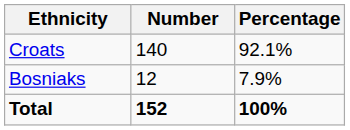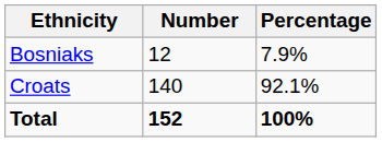 <table class="wikitable">
 <tr>
 <th width="100px">Ethnicity</th>
 <th width="80px">Number</th>
 <th width="80px">Percentage</th>
 </tr>
 <tr>
+<td><a href='#'>Bosniaks</a></td>
+<td>12</td>
+<td>7.9%</td>
+</tr>
+<tr>
 <td><a href='#'>Croats</a></td>
 <td>140</td>
 <td>92.1%</td>
-</tr>
-<tr>
-<td><a href='#'>Bosniaks</a></td>
-<td>12</td>
-<td>7.9%</td>
 </tr>
 <tr>
 <td><strong>Total</strong></td>
 <td><strong>152</strong></td>
 <td><strong>100%</strong></td>
 </tr>
 </table>
